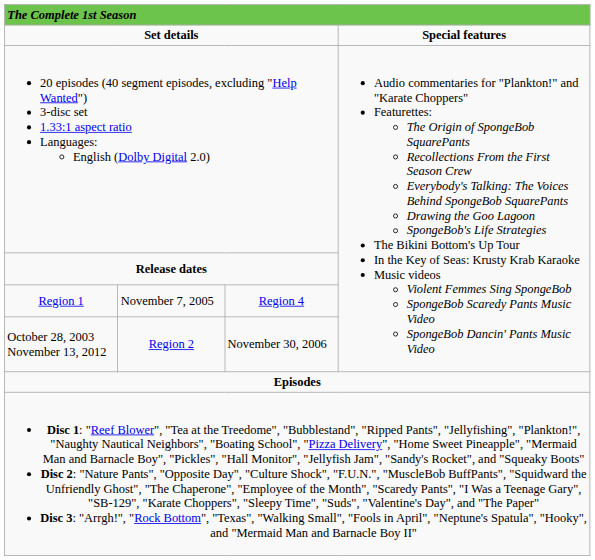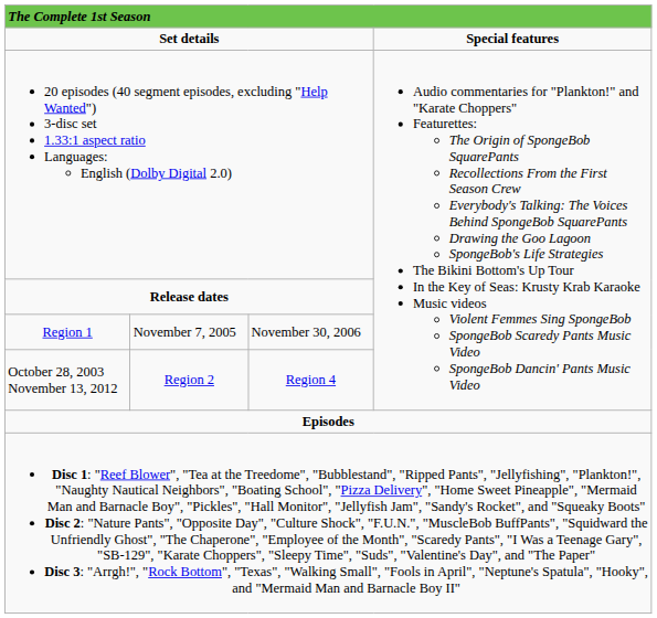 <table class="wikitable" style="font-size: 95%;">
 <tr style="background:#6DC44C; color:#000;">
 <td colspan="4"><strong><em>The Complete 1st Season</em></strong></td>
 </tr>
 <tr valign="top">
 <td style="text-align:center; width:400px;" colspan="3"><strong>Set details</strong></td>
 <td style="width:300px; text-align:center;"><strong>Special features</strong></td>
 </tr>
 <tr valign="top">
 <td colspan="3" style="text-align:left; width:400px;"><br><ul><li>20 episodes (40 segment episodes, excluding "<a href='#'>Help Wanted</a>")</li><li>3-disc set</li><li><a href='#'>1.33:1 aspect ratio</a></li><li>Languages:<ul><li>English (<a href='#'>Dolby Digital</a> 2.0)</li></ul></li></ul></td>
 <td rowspan="4" style="text-align:left; width:300px;"><br><ul><li>Audio commentaries for "Plankton!" and "Karate Choppers"</li><li>Featurettes:<ul><li><em>The Origin of SpongeBob SquarePants</em></li><li><em>Recollections From the First Season Crew</em></li><li><em>Everybody's Talking: The Voices Behind SpongeBob SquarePants</em></li><li><em>Drawing the Goo Lagoon</em></li><li><em>SpongeBob's Life Strategies</em></li></ul></li><li>The Bikini Bottom's Up Tour</li><li>In the Key of Seas: Krusty Krab Karaoke</li><li>Music videos<ul><li><em>Violent Femmes Sing SpongeBob</em></li><li><em>SpongeBob Scaredy Pants Music Video</em></li><li><em>SpongeBob Dancin' Pants Music Video</em></li></ul></li></ul></td>
 </tr>
 <tr>
 <td colspan="3" style="text-align:center;"><strong>Release dates</strong></td>
 </tr>
 <tr>
 <td style="text-align:center;"><a href='#'>Region 1</a></td>
 <td>November 7, 2005</td>
-<td style="text-align:center;"><a href='#'>Region 4</a></td>
+<td>November 30, 2006</td>
 </tr>
 <tr>
 <td>October 28, 2003<br>November 13, 2012</td>
 <td style="text-align:center;"><a href='#'>Region 2</a></td>
-<td>November 30, 2006</td>
+<td style="text-align:center;"><a href='#'>Region 4</a></td>
 </tr>
 <tr>
 <td style="text-align:center; width:400px;" colspan="4"><strong>Episodes</strong></td>
 </tr>
 <tr>
 <td style="text-align:center; width:400px;" colspan="4"><br><ul><li><strong>Disc 1</strong>: "<a href='#'>Reef Blower</a>", "Tea at the Treedome", "Bubblestand", "Ripped Pants", "Jellyfishing", "Plankton!", "Naughty Nautical Neighbors", "Boating School", "<a href='#'>Pizza Delivery</a>", "Home Sweet Pineapple", "Mermaid Man and Barnacle Boy", "Pickles", "Hall Monitor", "Jellyfish Jam", "Sandy's Rocket", and "Squeaky Boots"</li><li><strong>Disc 2</strong>: "Nature Pants", "Opposite Day", "Culture Shock", "F.U.N.", "MuscleBob BuffPants", "Squidward the Unfriendly Ghost", "The Chaperone", "Employee of the Month", "Scaredy Pants", "I Was a Teenage Gary", "SB-129", "Karate Choppers", "Sleepy Time", "Suds", "Valentine's Day", and "The Paper"</li><li><strong>Disc 3</strong>: "Arrgh!", "<a href='#'>Rock Bottom</a>", "Texas", "Walking Small", "Fools in April", "Neptune's Spatula", "Hooky", and "Mermaid Man and Barnacle Boy II"</li></ul></td>
 </tr>
 </table>
